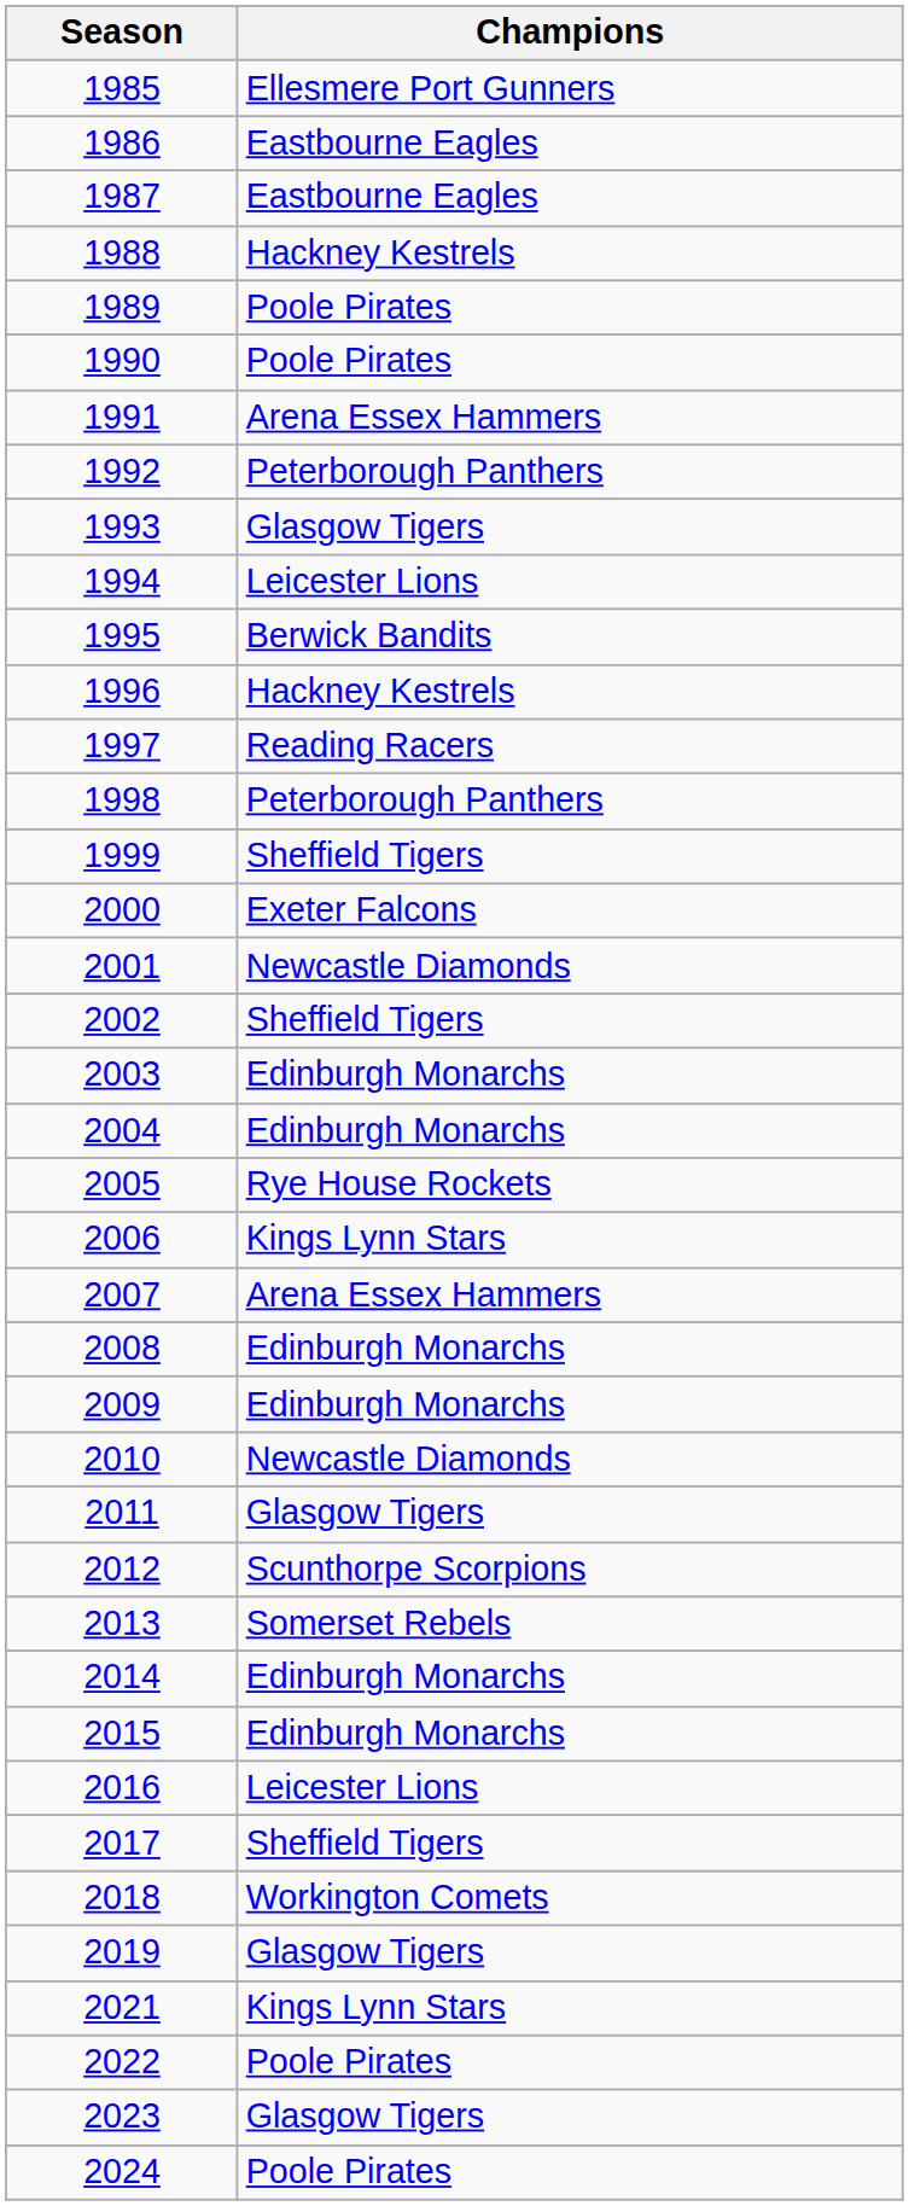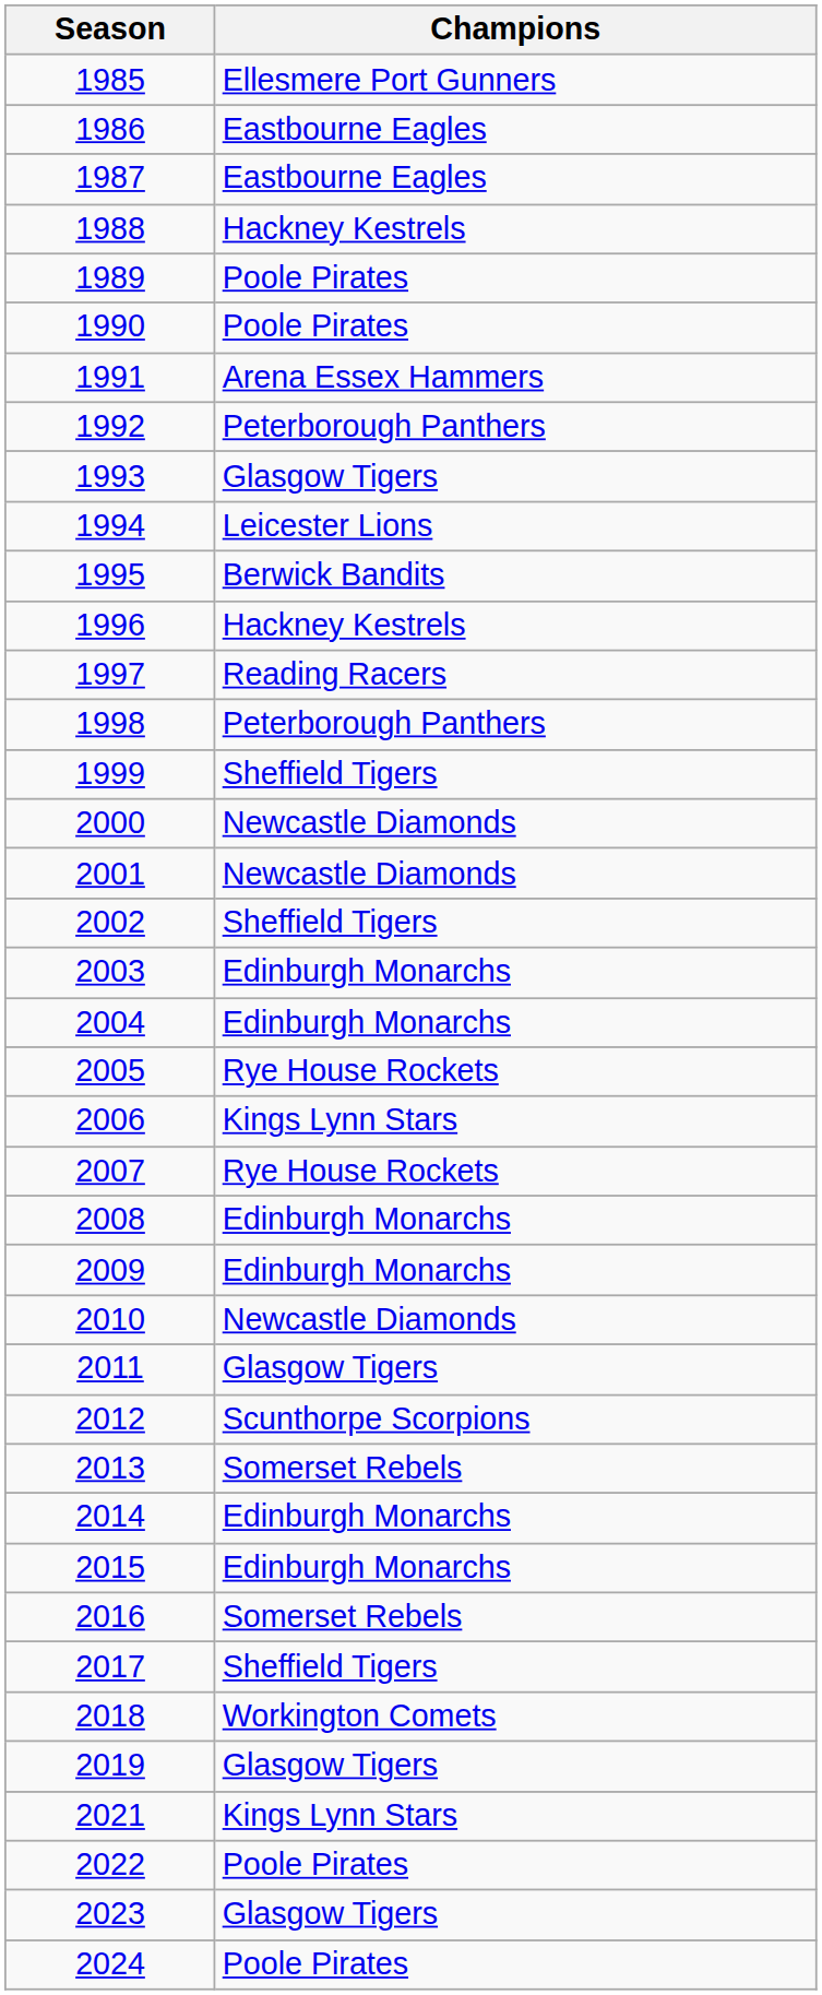 <table class="wikitable" style="font-size: 100%">
 <tr>
 <th width=100>Season</th>
 <th width=300>Champions</th>
 </tr>
 <tr align=center>
 <td><a href='#'>1985</a></td>
 <td align="left"><a href='#'>Ellesmere Port Gunners</a></td>
 </tr>
 <tr align=center>
 <td><a href='#'>1986</a></td>
 <td align="left"><a href='#'>Eastbourne Eagles</a></td>
 </tr>
 <tr align=center>
 <td><a href='#'>1987</a></td>
 <td align="left"><a href='#'>Eastbourne Eagles</a></td>
 </tr>
 <tr align=center>
 <td><a href='#'>1988</a></td>
 <td align="left"><a href='#'>Hackney Kestrels</a></td>
 </tr>
 <tr align=center>
 <td><a href='#'>1989</a></td>
 <td align="left"><a href='#'>Poole Pirates</a></td>
 </tr>
 <tr align=center>
 <td><a href='#'>1990</a></td>
 <td align="left"><a href='#'>Poole Pirates</a></td>
 </tr>
 <tr align=center>
 <td><a href='#'>1991</a></td>
 <td align="left"><a href='#'>Arena Essex Hammers</a></td>
 </tr>
 <tr align=center>
 <td><a href='#'>1992</a></td>
 <td align="left"><a href='#'>Peterborough Panthers</a></td>
 </tr>
 <tr align=center>
 <td><a href='#'>1993</a></td>
 <td align="left"><a href='#'>Glasgow Tigers</a></td>
 </tr>
 <tr align=center>
 <td><a href='#'>1994</a></td>
 <td align="left"><a href='#'>Leicester Lions</a></td>
 </tr>
 <tr align=center>
 <td><a href='#'>1995</a></td>
 <td align="left"><a href='#'>Berwick Bandits</a></td>
 </tr>
 <tr align=center>
 <td><a href='#'>1996</a></td>
 <td align="left"><a href='#'>Hackney Kestrels</a></td>
 </tr>
 <tr align=center>
 <td><a href='#'>1997</a></td>
 <td align="left"><a href='#'>Reading Racers</a></td>
 </tr>
 <tr align=center>
 <td><a href='#'>1998</a></td>
 <td align="left"><a href='#'>Peterborough Panthers</a></td>
 </tr>
 <tr align=center>
 <td><a href='#'>1999</a></td>
 <td align="left"><a href='#'>Sheffield Tigers</a></td>
 </tr>
 <tr align=center>
 <td><a href='#'>2000</a></td>
-<td align="left"><a href='#'>Exeter Falcons</a></td>
+<td align="left"><a href='#'>Newcastle Diamonds</a></td>
 </tr>
 <tr align=center>
 <td><a href='#'>2001</a></td>
 <td align="left"><a href='#'>Newcastle Diamonds</a></td>
 </tr>
 <tr align=center>
 <td><a href='#'>2002</a></td>
 <td align="left"><a href='#'>Sheffield Tigers</a></td>
 </tr>
 <tr align=center>
 <td><a href='#'>2003</a></td>
 <td align="left"><a href='#'>Edinburgh Monarchs</a></td>
 </tr>
 <tr align=center>
 <td><a href='#'>2004</a></td>
 <td align="left"><a href='#'>Edinburgh Monarchs</a></td>
 </tr>
 <tr align=center>
 <td><a href='#'>2005</a></td>
 <td align="left"><a href='#'>Rye House Rockets</a></td>
 </tr>
 <tr align=center>
 <td><a href='#'>2006</a></td>
 <td align="left"><a href='#'>Kings Lynn Stars</a></td>
 </tr>
 <tr align=center>
 <td><a href='#'>2007</a></td>
-<td align="left"><a href='#'>Arena Essex Hammers</a></td>
+<td align="left"><a href='#'>Rye House Rockets</a></td>
 </tr>
 <tr align=center>
 <td><a href='#'>2008</a></td>
 <td align="left"><a href='#'>Edinburgh Monarchs</a></td>
 </tr>
 <tr align=center>
 <td><a href='#'>2009</a></td>
 <td align="left"><a href='#'>Edinburgh Monarchs</a></td>
 </tr>
 <tr align=center>
 <td><a href='#'>2010</a></td>
 <td align="left"><a href='#'>Newcastle Diamonds</a></td>
 </tr>
 <tr align=center>
 <td><a href='#'>2011</a></td>
 <td align="left"><a href='#'>Glasgow Tigers</a></td>
 </tr>
 <tr align=center>
 <td><a href='#'>2012</a></td>
 <td align="left"><a href='#'>Scunthorpe Scorpions</a></td>
 </tr>
 <tr align=center>
 <td><a href='#'>2013</a></td>
 <td align="left"><a href='#'>Somerset Rebels</a></td>
 </tr>
 <tr align=center>
 <td><a href='#'>2014</a></td>
 <td align="left"><a href='#'>Edinburgh Monarchs</a></td>
 </tr>
 <tr align=center>
 <td><a href='#'>2015</a></td>
 <td align="left"><a href='#'>Edinburgh Monarchs</a></td>
 </tr>
 <tr align=center>
 <td><a href='#'>2016</a></td>
-<td align="left"><a href='#'>Leicester Lions</a></td>
+<td align="left"><a href='#'>Somerset Rebels</a></td>
 </tr>
 <tr align=center>
 <td><a href='#'>2017</a></td>
 <td align="left"><a href='#'>Sheffield Tigers</a></td>
 </tr>
 <tr align=center>
 <td><a href='#'>2018</a></td>
 <td align="left"><a href='#'>Workington Comets</a></td>
 </tr>
 <tr align=center>
 <td><a href='#'>2019</a></td>
 <td align="left"><a href='#'>Glasgow Tigers</a></td>
 </tr>
 <tr align=center>
 <td><a href='#'>2021</a></td>
 <td align="left"><a href='#'>Kings Lynn Stars</a></td>
 </tr>
 <tr align=center>
 <td><a href='#'>2022</a></td>
 <td align="left"><a href='#'>Poole Pirates</a></td>
 </tr>
 <tr align=center>
 <td><a href='#'>2023</a></td>
 <td align="left"><a href='#'>Glasgow Tigers</a></td>
 </tr>
 <tr align=center>
 <td><a href='#'>2024</a></td>
 <td align="left"><a href='#'>Poole Pirates</a></td>
 </tr>
 </table>
